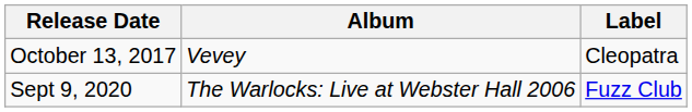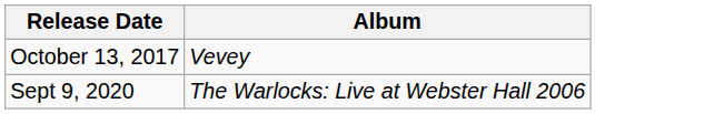 <table class="wikitable">
 <tr>
 <th>Release Date</th>
 <th>Album</th>
-<th>Label</th>
 </tr>
 <tr>
 <td>October 13, 2017</td>
 <td><em>Vevey</em></td>
-<td>Cleopatra</td>
 </tr>
 <tr>
 <td>Sept 9, 2020</td>
 <td><em>The Warlocks: Live at Webster Hall 2006</em></td>
-<td><a href='#'>Fuzz Club</a></td>
 </tr>
 </table>
